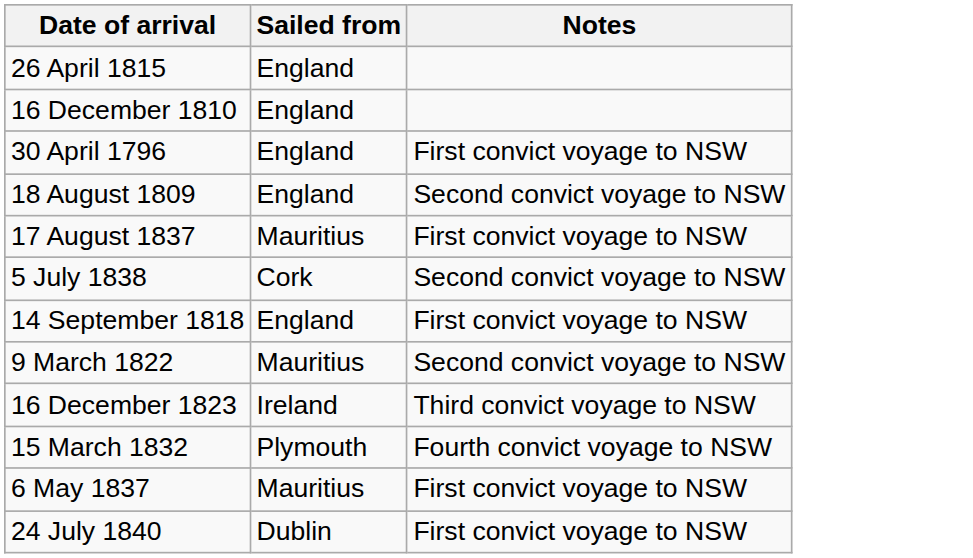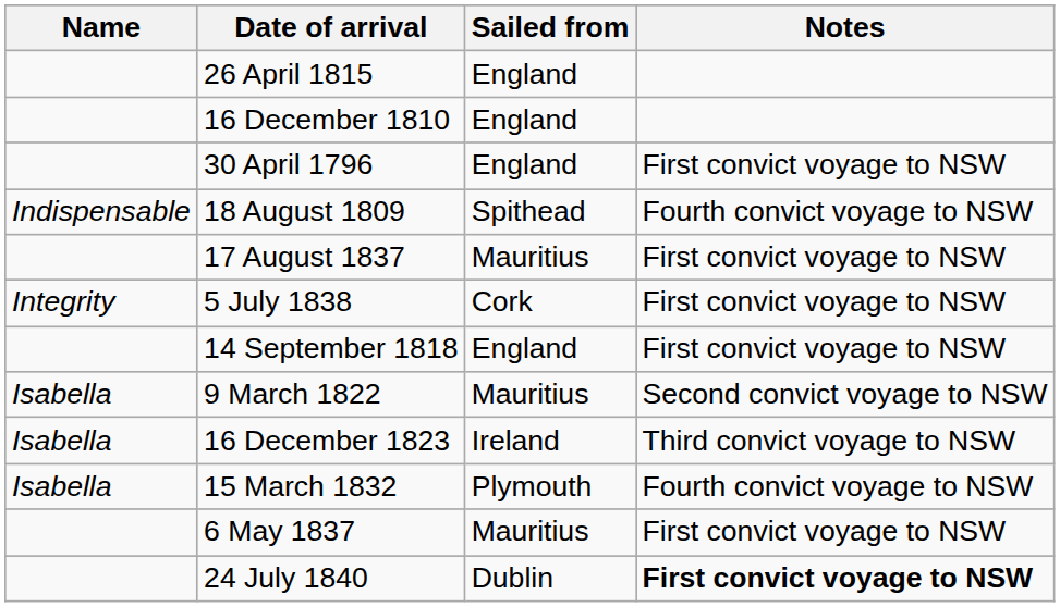 <table class="wikitable sortable" border="1">
 <tr>
+<th>Name</th>
 <th>Date of arrival</th>
 <th>Sailed from</th>
 <th>Notes</th>
 </tr>
 <tr>
+<td></td>
 <td>26 April 1815</td>
 <td>England</td>
 <td></td>
 </tr>
 <tr>
+<td></td>
 <td>16 December 1810</td>
 <td>England</td>
 <td></td>
 </tr>
 <tr>
+<td></td>
 <td>30 April 1796</td>
 <td>England</td>
 <td>First convict voyage to NSW</td>
 </tr>
 <tr>
+<td><em>Indispensable</em></td>
 <td>18 August 1809</td>
-<td>England</td>
-<td>Second convict voyage to NSW</td>
+<td>Spithead</td>
+<td>Fourth convict voyage to NSW</td>
 </tr>
 <tr>
+<td></td>
 <td>17 August 1837</td>
 <td>Mauritius</td>
 <td>First convict voyage to NSW</td>
 </tr>
 <tr>
+<td><em>Integrity</em></td>
 <td>5 July 1838</td>
 <td>Cork</td>
-<td>Second convict voyage to NSW</td>
+<td>First convict voyage to NSW</td>
 </tr>
 <tr>
+<td></td>
 <td>14 September 1818</td>
 <td>England</td>
 <td>First convict voyage to NSW</td>
 </tr>
 <tr>
+<td><em>Isabella</em></td>
 <td>9 March 1822</td>
 <td>Mauritius</td>
 <td>Second convict voyage to NSW</td>
 </tr>
 <tr>
+<td><em>Isabella</em></td>
 <td>16 December 1823</td>
 <td>Ireland</td>
 <td>Third convict voyage to NSW</td>
 </tr>
 <tr>
+<td><em>Isabella</em></td>
 <td>15 March 1832</td>
 <td>Plymouth</td>
 <td>Fourth convict voyage to NSW</td>
 </tr>
 <tr>
+<td></td>
 <td>6 May 1837</td>
 <td>Mauritius</td>
 <td>First convict voyage to NSW</td>
 </tr>
 <tr>
+<td></td>
 <td>24 July 1840</td>
 <td>Dublin</td>
-<td>First convict voyage to NSW</td>
+<td><strong>First convict voyage to NSW</strong></td>
 </tr>
 </table>
